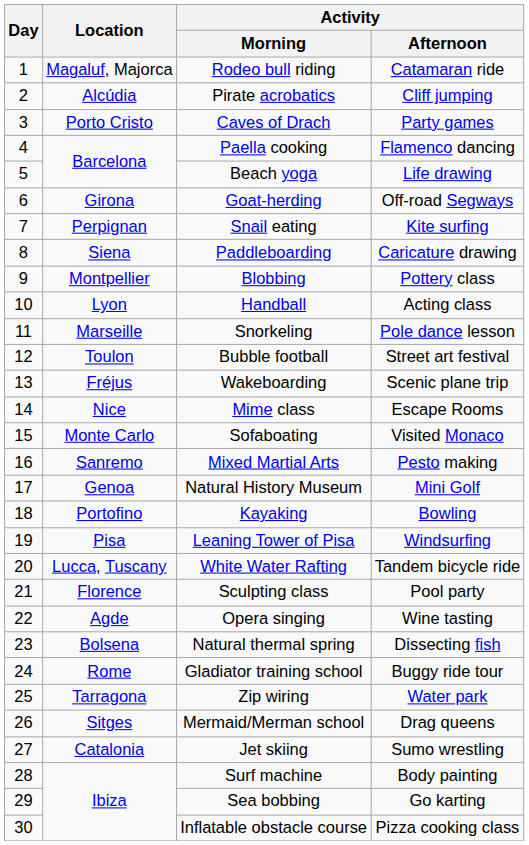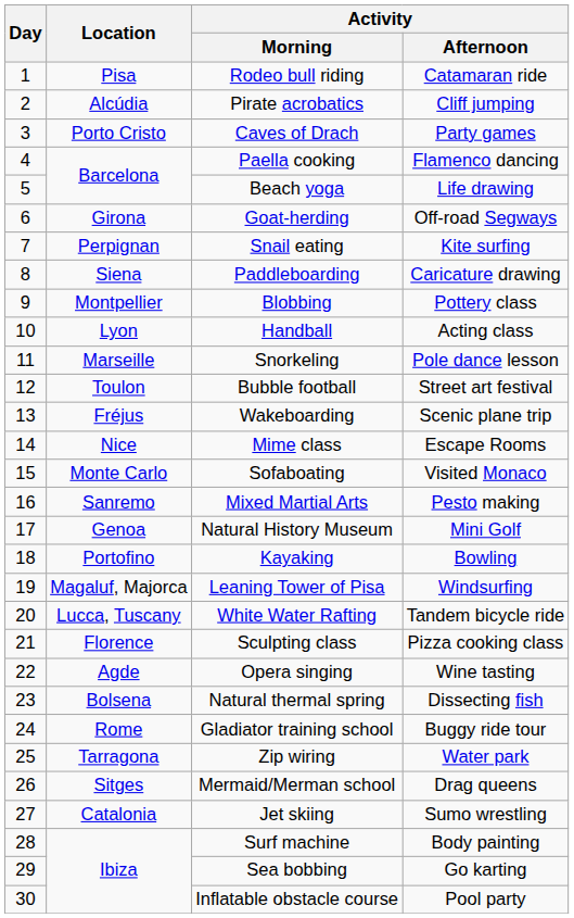 <table class="wikitable" style="text-align:center;">
 <tr>
 <th rowspan=2>Day</th>
 <th rowspan=2>Location</th>
 <th colspan=2>Activity</th>
 </tr>
 <tr>
 <th>Morning</th>
 <th>Afternoon</th>
 </tr>
 <tr>
 <td>1</td>
-<td><a href='#'>Magaluf</a>, Majorca</td>
+<td><a href='#'>Pisa</a></td>
 <td><a href='#'>Rodeo bull</a> riding</td>
 <td><a href='#'>Catamaran</a> ride</td>
 </tr>
 <tr>
 <td>2</td>
 <td><a href='#'>Alcúdia</a></td>
 <td>Pirate <a href='#'>acrobatics</a></td>
 <td><a href='#'>Cliff jumping</a></td>
 </tr>
 <tr>
 <td>3</td>
 <td><a href='#'>Porto Cristo</a></td>
 <td><a href='#'>Caves of Drach</a></td>
 <td><a href='#'>Party games</a></td>
 </tr>
 <tr>
 <td>4</td>
 <td rowspan=2><a href='#'>Barcelona</a></td>
 <td><a href='#'>Paella</a> cooking</td>
 <td><a href='#'>Flamenco</a> dancing</td>
 </tr>
 <tr>
 <td>5</td>
 <td>Beach <a href='#'>yoga</a></td>
 <td><a href='#'>Life drawing</a></td>
 </tr>
 <tr>
 <td>6</td>
 <td><a href='#'>Girona</a></td>
 <td><a href='#'>Goat-herding</a></td>
 <td>Off-road <a href='#'>Segways</a></td>
 </tr>
 <tr>
 <td>7</td>
 <td><a href='#'>Perpignan</a></td>
 <td><a href='#'>Snail</a> eating</td>
 <td><a href='#'>Kite surfing</a></td>
 </tr>
 <tr>
 <td>8</td>
 <td><a href='#'>Siena</a></td>
 <td><a href='#'>Paddleboarding</a></td>
 <td><a href='#'>Caricature</a> drawing</td>
 </tr>
 <tr>
 <td>9</td>
 <td><a href='#'>Montpellier</a></td>
 <td><a href='#'>Blobbing</a></td>
 <td><a href='#'>Pottery</a> class</td>
 </tr>
 <tr>
 <td>10</td>
 <td><a href='#'>Lyon</a></td>
 <td><a href='#'>Handball</a></td>
 <td>Acting class</td>
 </tr>
 <tr>
 <td>11</td>
 <td><a href='#'>Marseille</a></td>
 <td>Snorkeling</td>
 <td><a href='#'>Pole dance</a> lesson</td>
 </tr>
 <tr>
 <td>12</td>
 <td><a href='#'>Toulon</a></td>
 <td>Bubble football</td>
 <td>Street art festival</td>
 </tr>
 <tr>
 <td>13</td>
 <td><a href='#'>Fréjus</a></td>
 <td>Wakeboarding</td>
 <td>Scenic plane trip</td>
 </tr>
 <tr>
 <td>14</td>
 <td><a href='#'>Nice</a></td>
 <td><a href='#'>Mime</a> class</td>
 <td>Escape Rooms</td>
 </tr>
 <tr>
 <td>15</td>
 <td><a href='#'>Monte Carlo</a></td>
 <td>Sofaboating</td>
 <td>Visited <a href='#'>Monaco</a></td>
 </tr>
 <tr>
 <td>16</td>
 <td><a href='#'>Sanremo</a></td>
 <td><a href='#'>Mixed Martial Arts</a></td>
 <td><a href='#'>Pesto</a> making</td>
 </tr>
 <tr>
 <td>17</td>
 <td><a href='#'>Genoa</a></td>
 <td>Natural History Museum</td>
 <td><a href='#'>Mini Golf</a></td>
 </tr>
 <tr>
 <td>18</td>
 <td><a href='#'>Portofino</a></td>
 <td><a href='#'>Kayaking</a></td>
 <td><a href='#'>Bowling</a></td>
 </tr>
 <tr>
 <td>19</td>
-<td><a href='#'>Pisa</a></td>
+<td><a href='#'>Magaluf</a>, Majorca</td>
 <td><a href='#'>Leaning Tower of Pisa</a></td>
 <td><a href='#'>Windsurfing</a></td>
 </tr>
 <tr>
 <td>20</td>
 <td><a href='#'>Lucca</a>, <a href='#'>Tuscany</a></td>
 <td><a href='#'>White Water Rafting</a></td>
 <td>Tandem bicycle ride</td>
 </tr>
 <tr>
 <td>21</td>
 <td><a href='#'>Florence</a></td>
 <td>Sculpting class</td>
-<td>Pool party</td>
+<td>Pizza cooking class</td>
 </tr>
 <tr>
 <td>22</td>
 <td><a href='#'>Agde</a></td>
 <td>Opera singing</td>
 <td>Wine tasting</td>
 </tr>
 <tr>
 <td>23</td>
 <td><a href='#'>Bolsena</a></td>
 <td>Natural thermal spring</td>
 <td>Dissecting <a href='#'>fish</a></td>
 </tr>
 <tr>
 <td>24</td>
 <td><a href='#'>Rome</a></td>
 <td>Gladiator training school</td>
 <td>Buggy ride tour</td>
 </tr>
 <tr>
 <td>25</td>
 <td><a href='#'>Tarragona</a></td>
 <td>Zip wiring</td>
 <td><a href='#'>Water park</a></td>
 </tr>
 <tr>
 <td>26</td>
 <td><a href='#'>Sitges</a></td>
 <td>Mermaid/Merman school</td>
 <td>Drag queens</td>
 </tr>
 <tr>
 <td>27</td>
 <td><a href='#'>Catalonia</a></td>
 <td>Jet skiing</td>
 <td>Sumo wrestling</td>
 </tr>
 <tr>
 <td>28</td>
 <td rowspan=3><a href='#'>Ibiza</a></td>
 <td>Surf machine</td>
 <td>Body painting</td>
 </tr>
 <tr>
 <td>29</td>
 <td>Sea bobbing</td>
 <td>Go karting</td>
 </tr>
 <tr>
 <td>30</td>
 <td>Inflatable obstacle course</td>
-<td>Pizza cooking class</td>
+<td>Pool party</td>
 </tr>
 </table>
